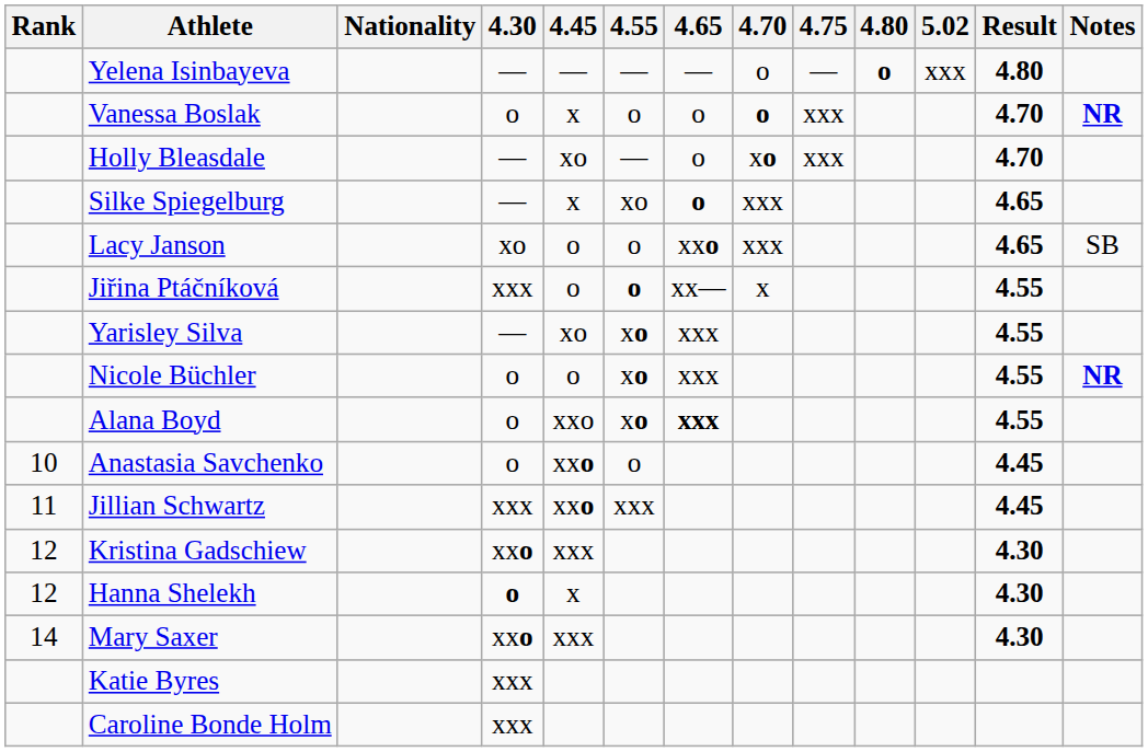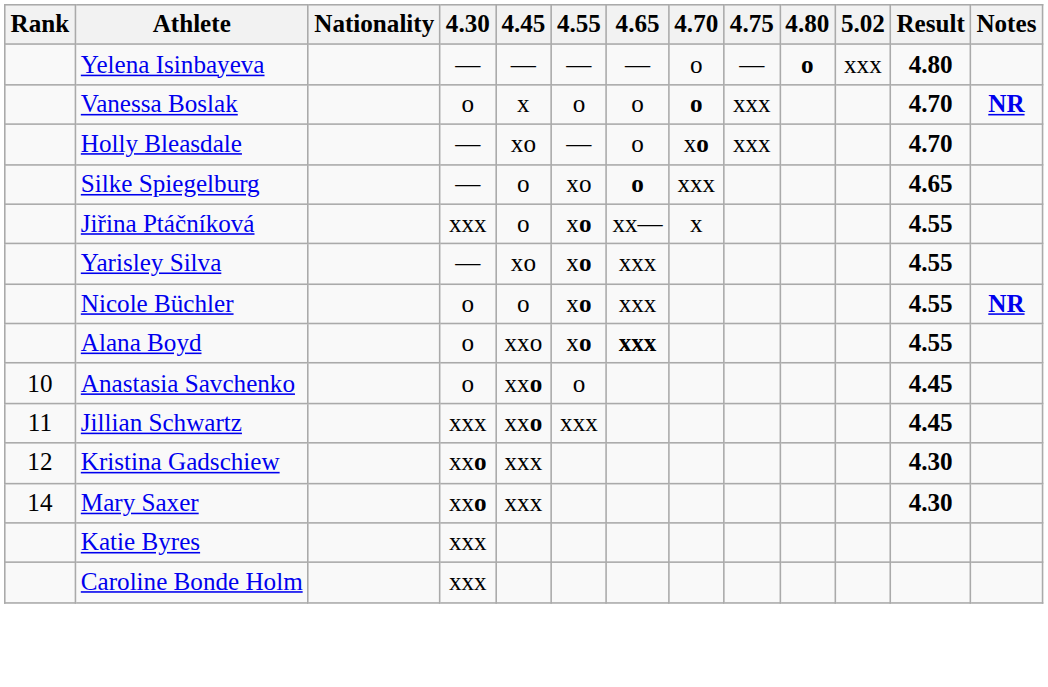 <table class="wikitable sortable" style="text-align:center">
 <tr>
 <th>Rank</th>
 <th>Athlete</th>
 <th>Nationality</th>
 <th>4.30</th>
 <th>4.45</th>
 <th>4.55</th>
 <th>4.65</th>
 <th>4.70</th>
 <th>4.75</th>
 <th>4.80</th>
 <th>5.02</th>
 <th>Result</th>
 <th>Notes</th>
 </tr>
 <tr>
 <td></td>
 <td align=left><a href='#'>Yelena Isinbayeva</a></td>
 <td align=left></td>
 <td>—</td>
 <td>—</td>
 <td>—</td>
 <td>—</td>
 <td>o</td>
 <td>—</td>
 <td><strong>o</strong></td>
 <td>xxx</td>
 <td><strong>4.80</strong></td>
 <td></td>
 </tr>
 <tr>
 <td></td>
 <td align=left><a href='#'>Vanessa Boslak</a></td>
 <td align=left></td>
 <td>o</td>
 <td>x</td>
 <td>o</td>
 <td>o</td>
 <td><strong>o</strong></td>
 <td>xxx</td>
 <td></td>
 <td></td>
 <td><strong>4.70</strong></td>
 <td><strong><a href='#'>NR</a></strong></td>
 </tr>
 <tr>
 <td></td>
 <td align=left><a href='#'>Holly Bleasdale</a></td>
 <td align=left></td>
 <td>—</td>
 <td>xo</td>
 <td>—</td>
 <td>o</td>
 <td>x<strong>o</strong></td>
 <td>xxx</td>
 <td></td>
 <td></td>
 <td><strong>4.70</strong></td>
 <td></td>
 </tr>
 <tr>
 <td></td>
 <td align=left><a href='#'>Silke Spiegelburg</a></td>
 <td align=left></td>
 <td>—</td>
-<td>x</td>
+<td>o</td>
 <td>xo</td>
 <td><strong>o</strong></td>
 <td>xxx</td>
 <td></td>
 <td></td>
 <td></td>
 <td><strong>4.65</strong></td>
 <td></td>
 </tr>
 <tr>
 <td></td>
-<td align=left><a href='#'>Lacy Janson</a></td>
-<td align=left></td>
-<td>xo</td>
-<td>o</td>
-<td>o</td>
-<td>xx<strong>o</strong></td>
-<td>xxx</td>
-<td></td>
-<td></td>
-<td></td>
-<td><strong>4.65</strong></td>
-<td>SB</td>
-</tr>
-<tr>
-<td></td>
 <td align=left><a href='#'>Jiřina Ptáčníková</a></td>
 <td align=left></td>
 <td>xxx</td>
 <td>o</td>
-<td><strong>o</strong></td>
+<td>x<strong>o</strong></td>
 <td>xx—</td>
 <td>x</td>
 <td></td>
 <td></td>
 <td></td>
 <td><strong>4.55</strong></td>
 <td></td>
 </tr>
 <tr>
 <td></td>
 <td align=left><a href='#'>Yarisley Silva</a></td>
 <td align=left></td>
 <td>—</td>
 <td>xo</td>
 <td>x<strong>o</strong></td>
 <td>xxx</td>
 <td></td>
 <td></td>
 <td></td>
 <td></td>
 <td><strong>4.55</strong></td>
 <td></td>
 </tr>
 <tr>
 <td></td>
 <td align=left><a href='#'>Nicole Büchler</a></td>
 <td align=left></td>
 <td>o</td>
 <td>o</td>
 <td>x<strong>o</strong></td>
 <td>xxx</td>
 <td></td>
 <td></td>
 <td></td>
 <td></td>
 <td><strong>4.55</strong></td>
 <td><strong><a href='#'>NR</a></strong></td>
 </tr>
 <tr>
 <td></td>
 <td align=left><a href='#'>Alana Boyd</a></td>
 <td align=left></td>
 <td>o</td>
 <td>xxo</td>
 <td>x<strong>o</strong></td>
 <td><strong>xxx</strong></td>
 <td></td>
 <td></td>
 <td></td>
 <td></td>
 <td><strong>4.55</strong></td>
 <td></td>
 </tr>
 <tr>
 <td>10</td>
 <td align=left><a href='#'>Anastasia Savchenko</a></td>
 <td align=left></td>
 <td>o</td>
 <td>xx<strong>o</strong></td>
 <td>o</td>
 <td></td>
 <td></td>
 <td></td>
 <td></td>
 <td></td>
 <td><strong>4.45</strong></td>
 <td></td>
 </tr>
 <tr>
 <td>11</td>
 <td align=left><a href='#'>Jillian Schwartz</a></td>
 <td align=left></td>
 <td>xxx</td>
 <td>xx<strong>o</strong></td>
 <td>xxx</td>
 <td></td>
 <td></td>
 <td></td>
 <td></td>
 <td></td>
 <td><strong>4.45</strong></td>
 <td></td>
 </tr>
 <tr>
 <td>12</td>
 <td align=left><a href='#'>Kristina Gadschiew</a></td>
 <td align=left></td>
 <td>xx<strong>o</strong></td>
 <td>xxx</td>
 <td></td>
 <td></td>
 <td></td>
 <td></td>
 <td></td>
 <td></td>
 <td><strong>4.30</strong></td>
 <td></td>
 </tr>
 <tr>
-<td>12</td>
-<td align=left><a href='#'>Hanna Shelekh</a></td>
-<td align=left></td>
-<td><strong>o</strong></td>
-<td>x</td>
-<td></td>
-<td></td>
-<td></td>
-<td></td>
-<td></td>
-<td></td>
-<td><strong>4.30</strong></td>
-<td></td>
-</tr>
-<tr>
 <td>14</td>
 <td align=left><a href='#'>Mary Saxer</a></td>
 <td align=left></td>
 <td>xx<strong>o</strong></td>
 <td>xxx</td>
 <td></td>
 <td></td>
 <td></td>
 <td></td>
 <td></td>
 <td></td>
 <td><strong>4.30</strong></td>
 <td></td>
 </tr>
 <tr>
 <td></td>
 <td align=left><a href='#'>Katie Byres</a></td>
 <td align=left></td>
 <td>xxx</td>
 <td></td>
 <td></td>
 <td></td>
 <td></td>
 <td></td>
 <td></td>
 <td></td>
 <td><strong></strong></td>
 <td></td>
 </tr>
 <tr>
 <td></td>
 <td align=left><a href='#'>Caroline Bonde Holm</a></td>
 <td align=left></td>
 <td>xxx</td>
 <td></td>
 <td></td>
 <td></td>
 <td></td>
 <td></td>
 <td></td>
 <td></td>
 <td><strong></strong></td>
 <td></td>
 </tr>
 </table>
